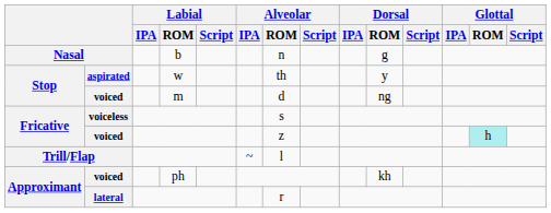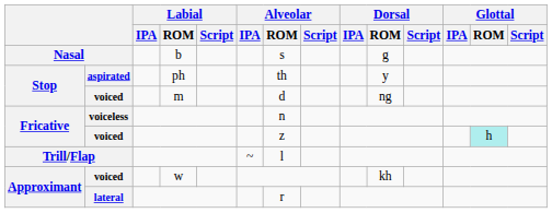 <table class="wikitable">
 <tr>
 <th colspan=2 rowspan=2></th>
 <th colspan=3><a href='#'>Labial</a></th>
 <th colspan=3><a href='#'>Alveolar</a></th>
 <th colspan=3><a href='#'>Dorsal</a></th>
 <th colspan=3><a href='#'>Glottal</a></th>
 </tr>
 <tr>
 <th><a href='#'>IPA</a></th>
 <th>ROM</th>
 <th><a href='#'>Script</a></th>
 <th><a href='#'>IPA</a></th>
 <th>ROM</th>
 <th><a href='#'>Script</a></th>
 <th><a href='#'>IPA</a></th>
 <th>ROM</th>
 <th><a href='#'>Script</a></th>
 <th><a href='#'>IPA</a></th>
 <th>ROM</th>
 <th><a href='#'>Script</a></th>
 </tr>
 <tr style="text-align:center">
 <th colspan=2><a href='#'>Nasal</a></th>
 <td></td>
 <td>b</td>
 <td></td>
 <td></td>
-<td>n</td>
+<td>s</td>
 <td></td>
 <td></td>
 <td>g</td>
 <td></td>
 <td colspan=3></td>
 </tr>
 <tr style="text-align:center">
 <th rowspan=2><a href='#'>Stop</a></th>
 <th><small><a href='#'>aspirated</a></small></th>
 <td></td>
-<td>w</td>
+<td>ph</td>
 <td></td>
 <td></td>
 <td>th</td>
 <td></td>
 <td></td>
 <td>y</td>
 <td></td>
 <td colspan=3></td>
 </tr>
 <tr style="text-align:center">
 <th><small>voiced</small></th>
 <td></td>
 <td>m</td>
 <td></td>
 <td></td>
 <td>d</td>
 <td></td>
 <td></td>
 <td>ng</td>
 <td></td>
 <td colspan=3></td>
 </tr>
 <tr style="text-align:center">
 <th rowspan=2><a href='#'>Fricative</a></th>
 <th><small>voiceless</small></th>
 <td colspan=3></td>
 <td></td>
-<td>s</td>
+<td>n</td>
 <td></td>
 <td colspan=3></td>
 <td colspan=3></td>
 </tr>
 <tr style="text-align:center">
 <th><small>voiced</small></th>
 <td colspan=3></td>
 <td></td>
 <td>z</td>
 <td></td>
 <td colspan=3></td>
 <td></td>
 <td style="background: paleturquoise;">h</td>
 <td></td>
 </tr>
 <tr style="text-align:center">
 <th colspan="2" rowspan="1"><a href='#'>Trill</a>/<a href='#'>Flap</a></th>
 <td colspan=3></td>
 <td> ~ </td>
 <td>l</td>
 <td></td>
 <td colspan=3></td>
 <td colspan=3></td>
 </tr>
 <tr style="text-align:center">
 <th rowspan="2"><a href='#'>Approximant</a></th>
 <th><small>voiced</small></th>
 <td></td>
-<td>ph</td>
+<td>w</td>
 <td></td>
 <td colspan="3"></td>
 <td></td>
 <td>kh</td>
 <td></td>
 <td colspan="3"></td>
 </tr>
 <tr style="text-align:center">
 <th><small><a href='#'>lateral</a></small></th>
 <td colspan=3></td>
 <td></td>
 <td>r</td>
 <td></td>
 <td colspan=3></td>
 <td colspan=3></td>
 </tr>
 </table>
